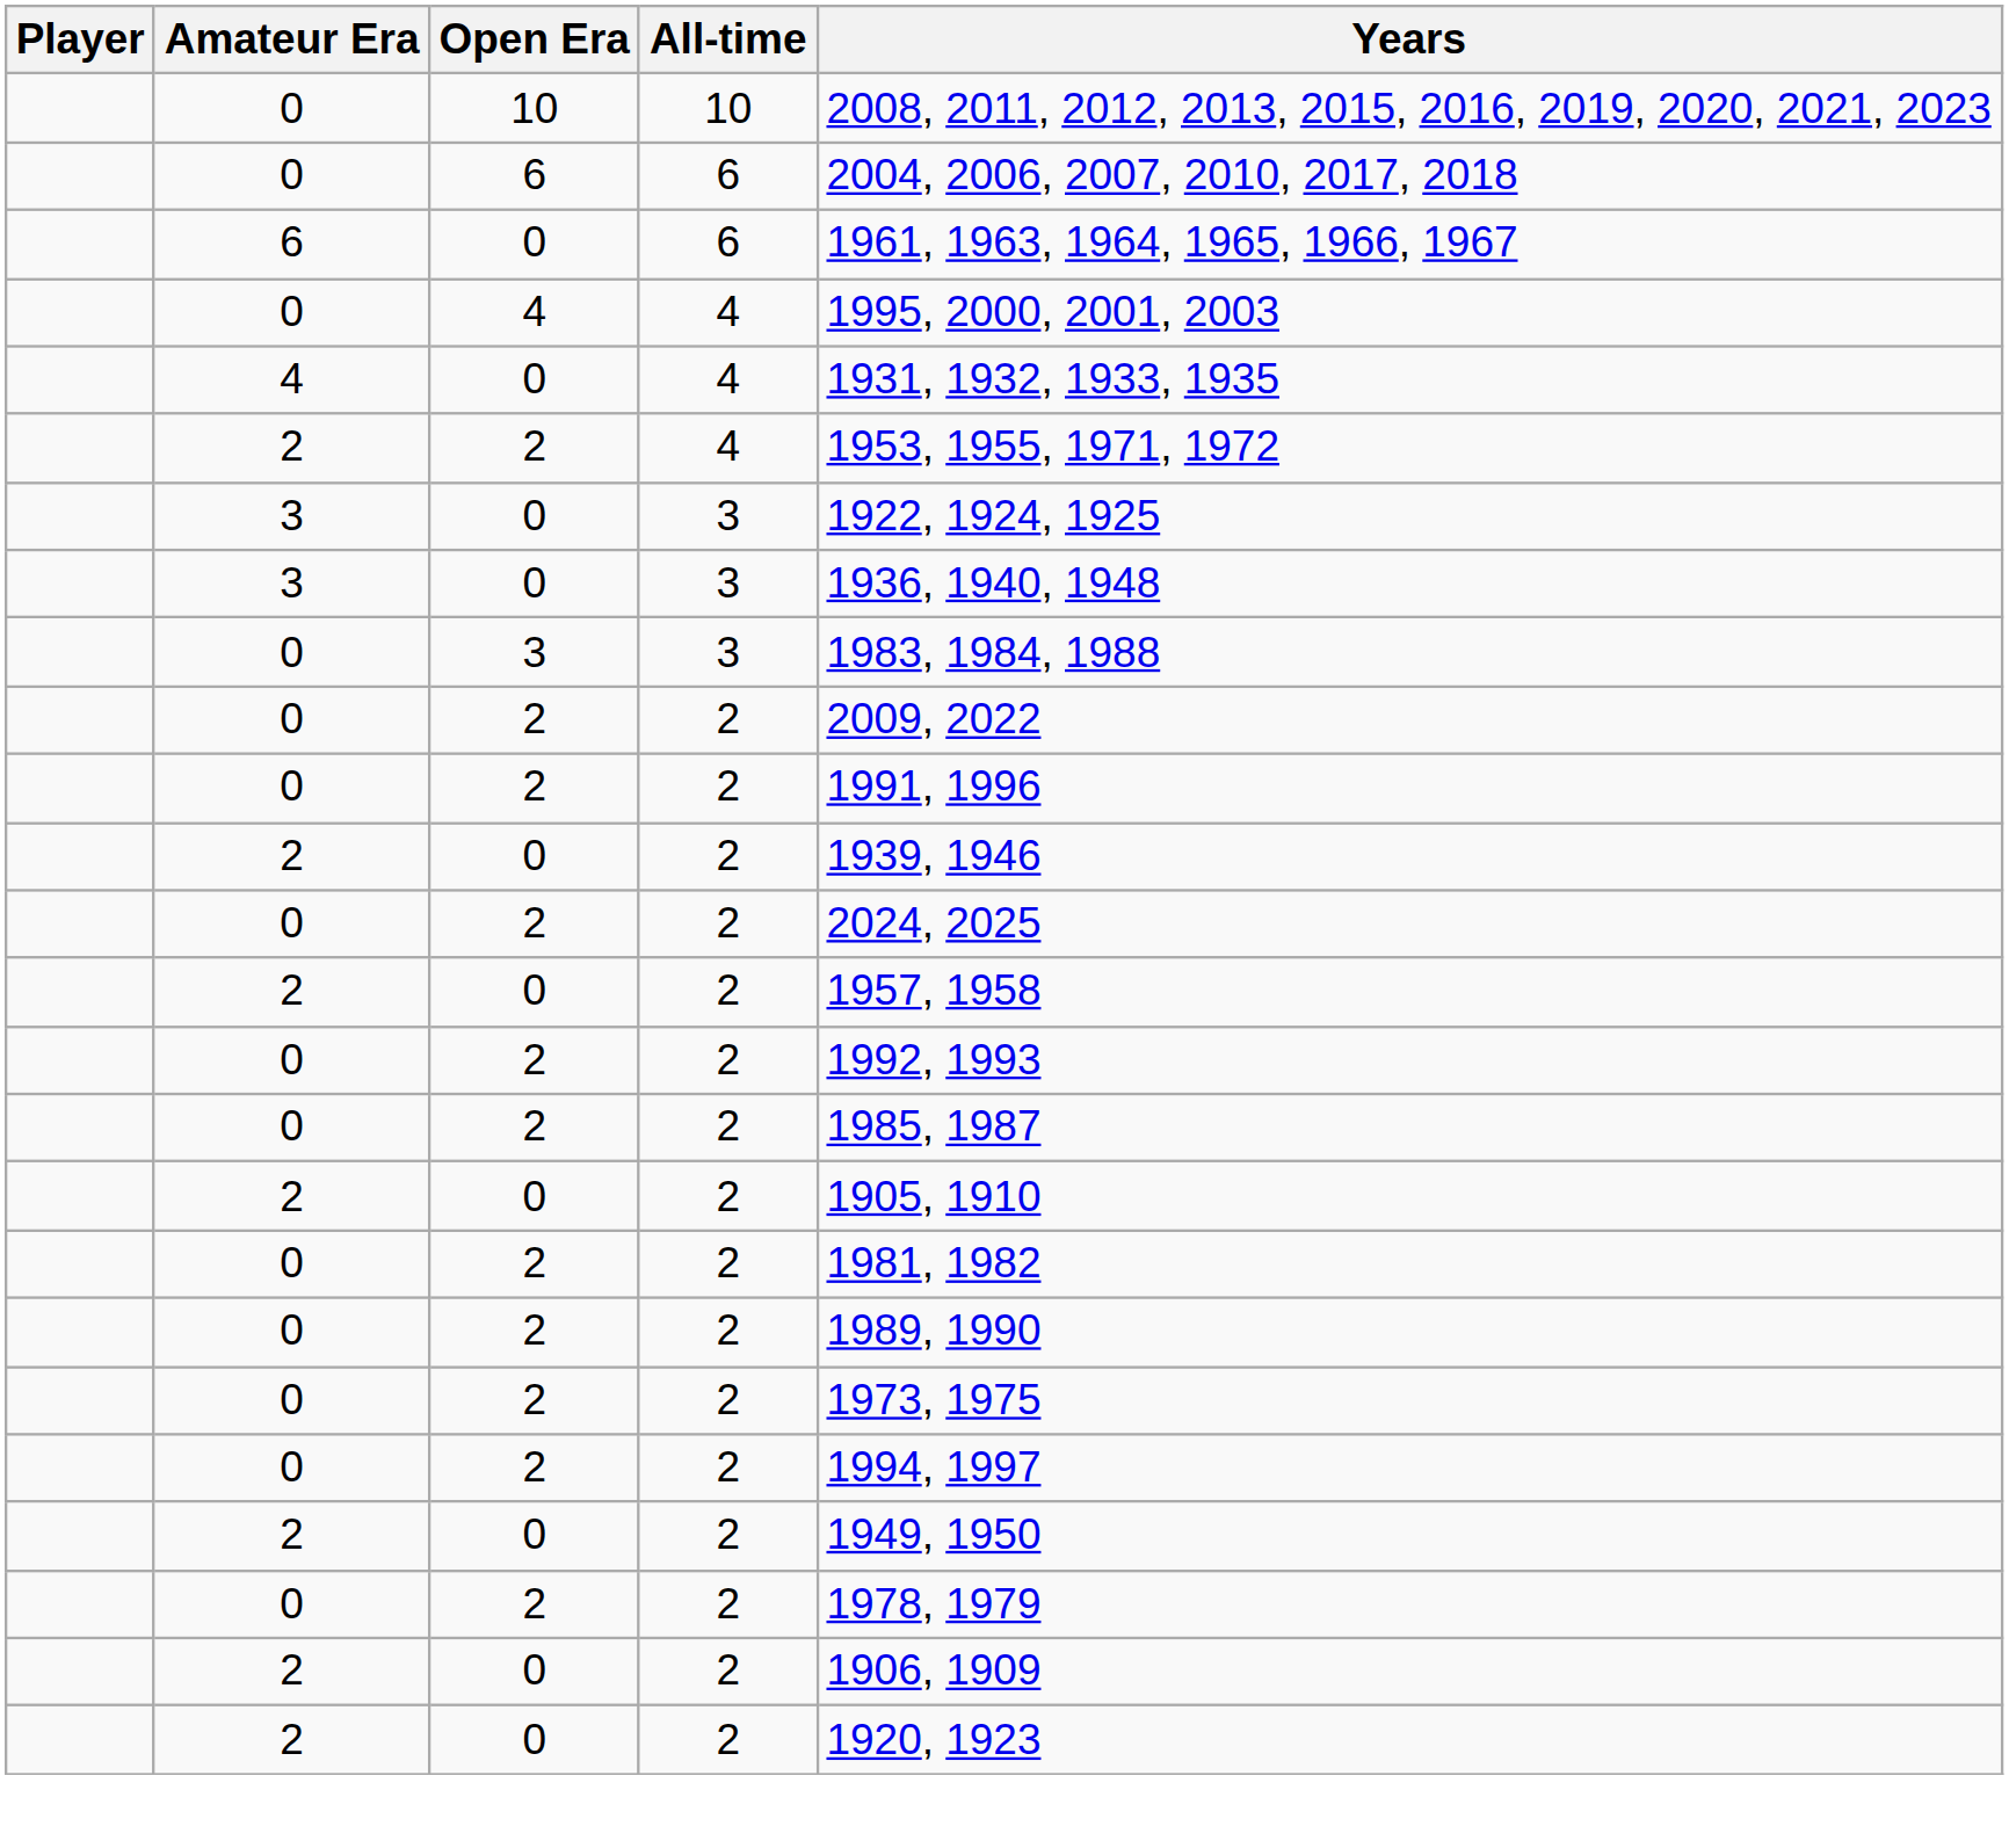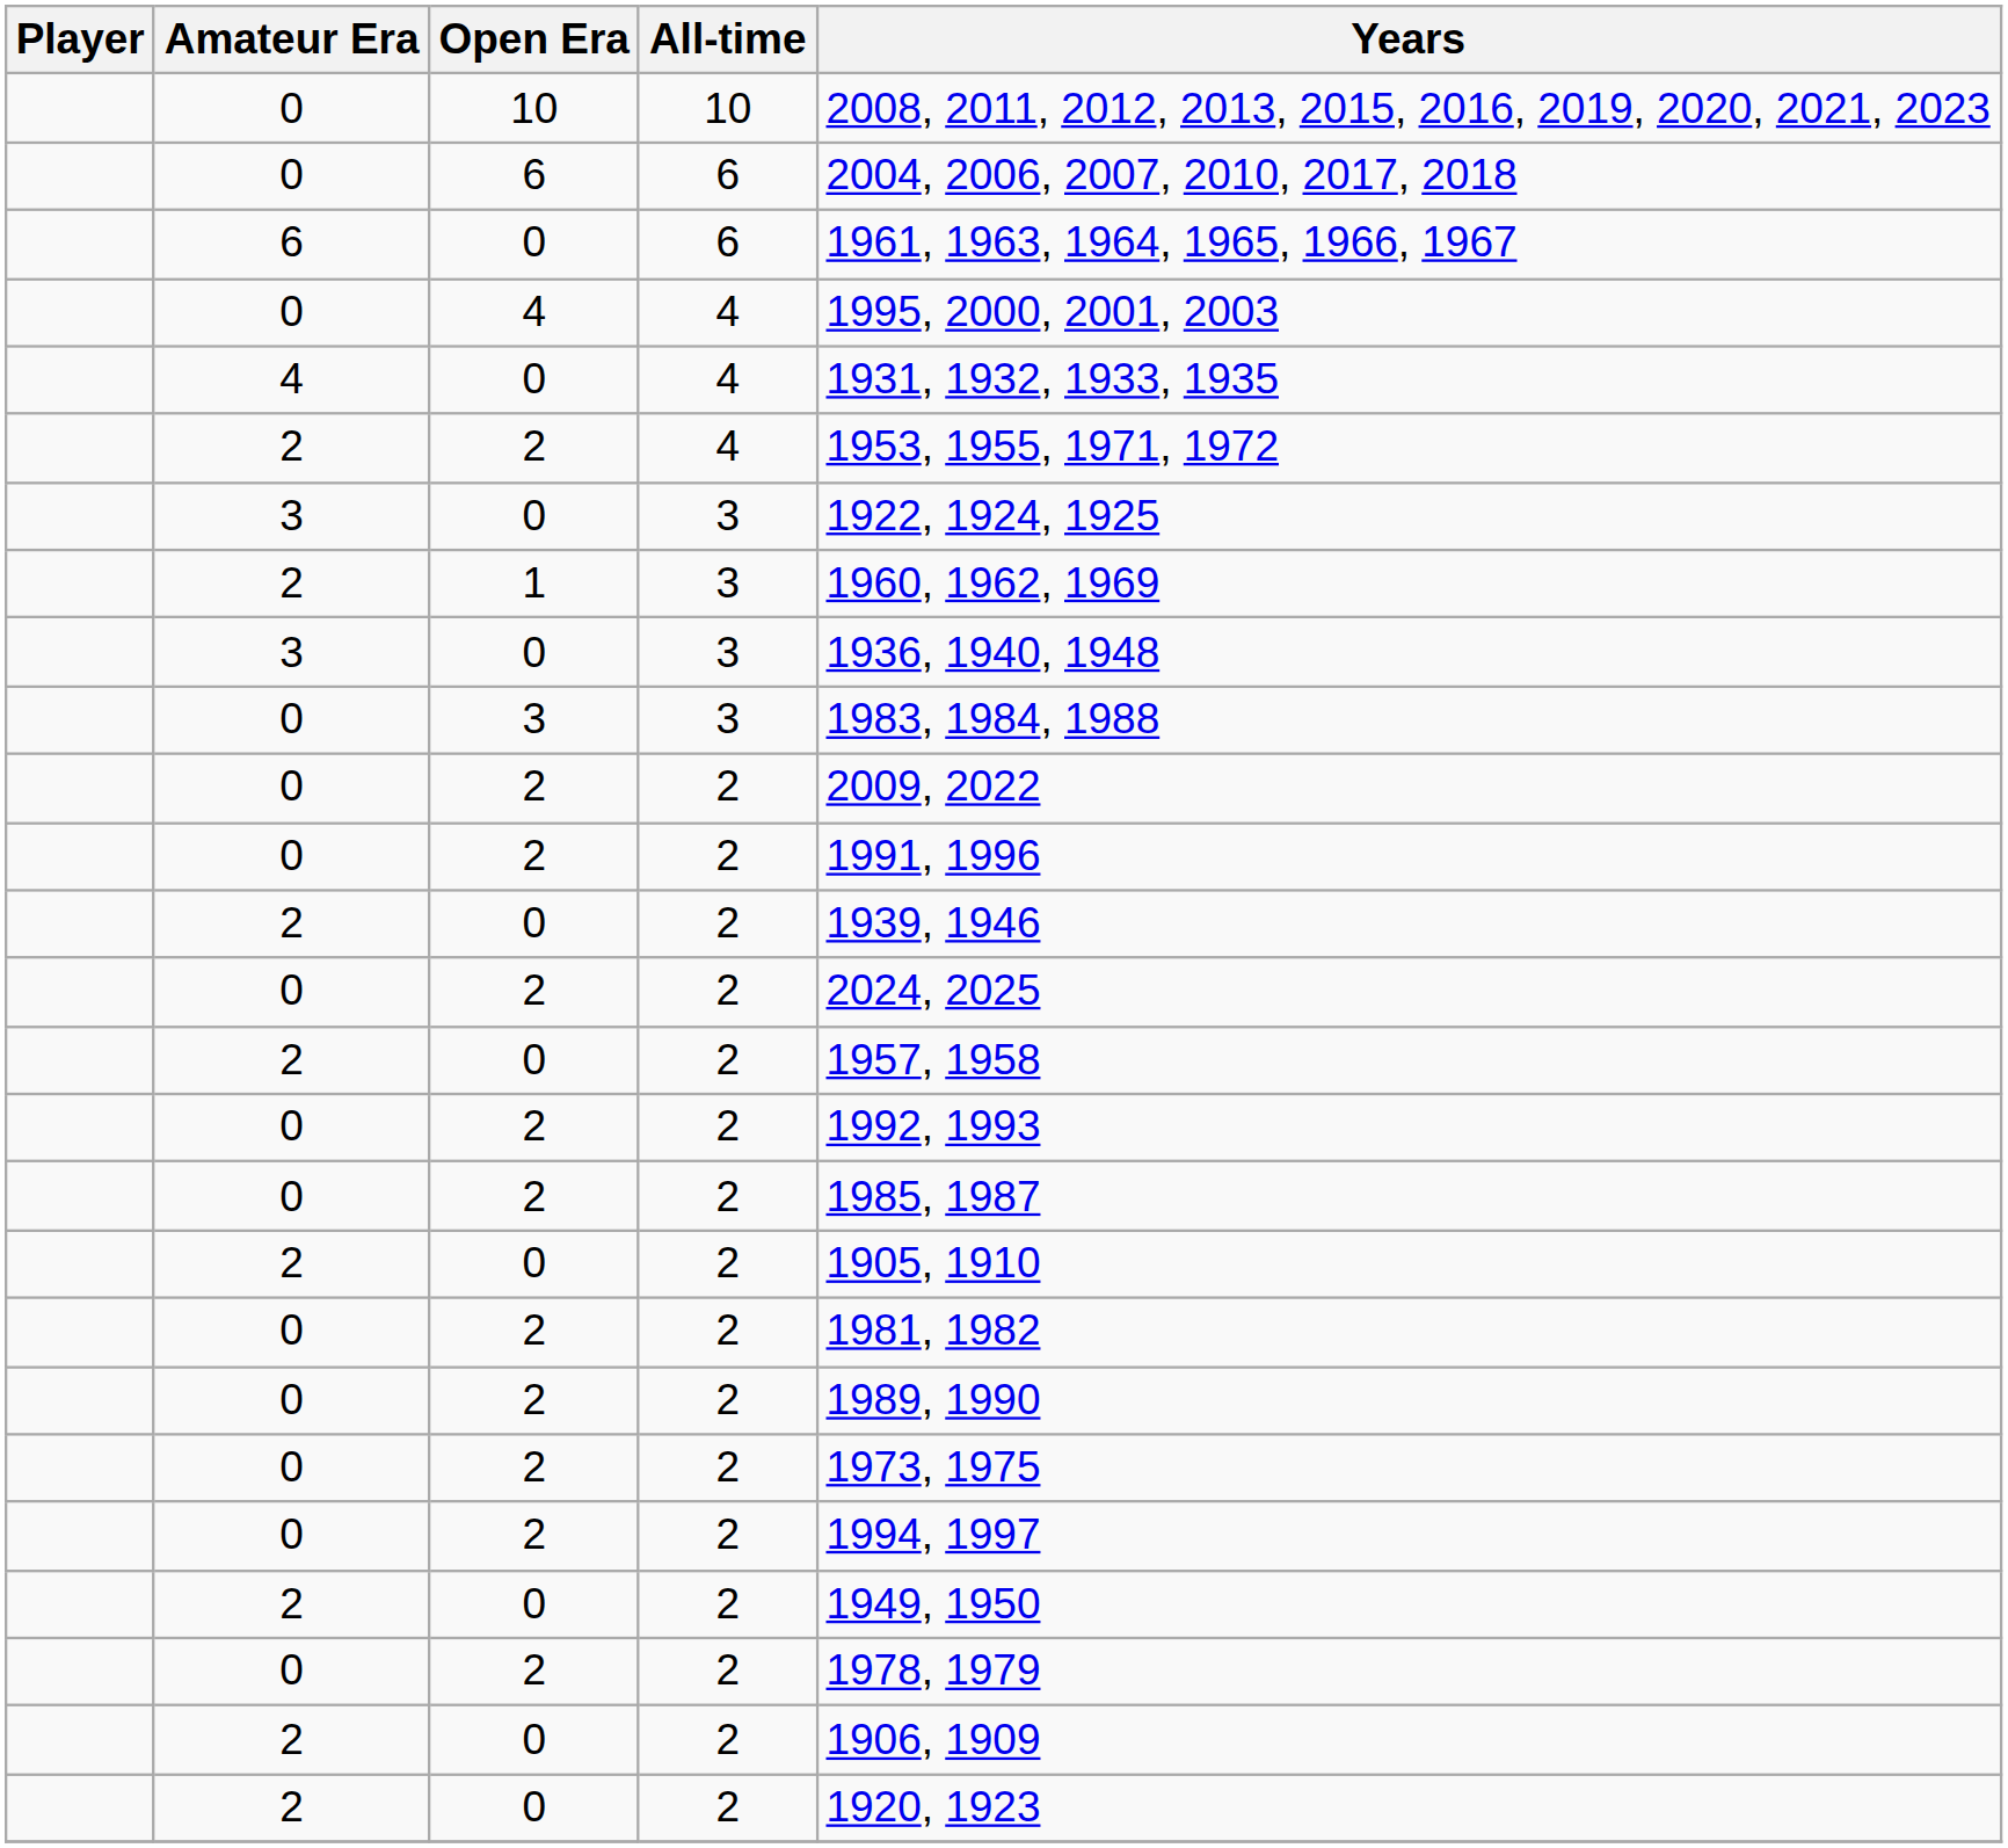 <table class="wikitable sortable">
 <tr>
 <th scope="col">Player</th>
 <th scope="col">Amateur Era</th>
 <th scope="col">Open Era</th>
 <th scope="col">All-time</th>
 <th scope="col" class="unsortable">Years</th>
 </tr>
 <tr>
 <td></td>
 <td align="center">0</td>
 <td align="center">10</td>
 <td align="center">10</td>
 <td><a href='#'>2008</a>, <a href='#'>2011</a>, <a href='#'>2012</a>, <a href='#'>2013</a>, <a href='#'>2015</a>, <a href='#'>2016</a>, <a href='#'>2019</a>, <a href='#'>2020</a>, <a href='#'>2021</a>, <a href='#'>2023</a></td>
 </tr>
 <tr>
 <td></td>
 <td align="center">0</td>
 <td align="center">6</td>
 <td align="center">6</td>
 <td><a href='#'>2004</a>, <a href='#'>2006</a>, <a href='#'>2007</a>, <a href='#'>2010</a>, <a href='#'>2017</a>, <a href='#'>2018</a></td>
 </tr>
 <tr>
 <td></td>
 <td align="center">6</td>
 <td align="center">0</td>
 <td align="center">6</td>
 <td><a href='#'>1961</a>, <a href='#'>1963</a>, <a href='#'>1964</a>, <a href='#'>1965</a>, <a href='#'>1966</a>, <a href='#'>1967</a></td>
 </tr>
 <tr>
 <td></td>
 <td align="center">0</td>
 <td align="center">4</td>
 <td align="center">4</td>
 <td><a href='#'>1995</a>, <a href='#'>2000</a>, <a href='#'>2001</a>, <a href='#'>2003</a></td>
 </tr>
 <tr>
 <td></td>
 <td align="center">4</td>
 <td align="center">0</td>
 <td align="center">4</td>
 <td><a href='#'>1931</a>, <a href='#'>1932</a>, <a href='#'>1933</a>, <a href='#'>1935</a></td>
 </tr>
 <tr>
 <td></td>
 <td align="center">2</td>
 <td align="center">2</td>
 <td align="center">4</td>
 <td><a href='#'>1953</a>, <a href='#'>1955</a>, <a href='#'>1971</a>, <a href='#'>1972</a></td>
 </tr>
 <tr>
 <td></td>
 <td align="center">3</td>
 <td align="center">0</td>
 <td align="center">3</td>
 <td><a href='#'>1922</a>, <a href='#'>1924</a>, <a href='#'>1925</a></td>
+</tr>
+<tr>
+<td></td>
+<td align="center">2</td>
+<td align="center">1</td>
+<td align="center">3</td>
+<td><a href='#'>1960</a>, <a href='#'>1962</a>, <a href='#'>1969</a></td>
 </tr>
 <tr>
 <td></td>
 <td align="center">3</td>
 <td align="center">0</td>
 <td align="center">3</td>
 <td><a href='#'>1936</a>, <a href='#'>1940</a>, <a href='#'>1948</a></td>
 </tr>
 <tr>
 <td></td>
 <td align="center">0</td>
 <td align="center">3</td>
 <td align="center">3</td>
 <td><a href='#'>1983</a>, <a href='#'>1984</a>, <a href='#'>1988</a></td>
 </tr>
 <tr>
 <td></td>
 <td align="center">0</td>
 <td align="center">2</td>
 <td align="center">2</td>
 <td><a href='#'>2009</a>, <a href='#'>2022</a></td>
 </tr>
 <tr>
 <td></td>
 <td align="center">0</td>
 <td align="center">2</td>
 <td align="center">2</td>
 <td><a href='#'>1991</a>, <a href='#'>1996</a></td>
 </tr>
 <tr>
 <td></td>
 <td align="center">2</td>
 <td align="center">0</td>
 <td align="center">2</td>
 <td><a href='#'>1939</a>, <a href='#'>1946</a></td>
 </tr>
 <tr>
 <td></td>
 <td align="center">0</td>
 <td align="center">2</td>
 <td align="center">2</td>
 <td><a href='#'>2024</a>, <a href='#'>2025</a></td>
 </tr>
 <tr>
 <td></td>
 <td align="center">2</td>
 <td align="center">0</td>
 <td align="center">2</td>
 <td><a href='#'>1957</a>, <a href='#'>1958</a></td>
 </tr>
 <tr>
 <td></td>
 <td align="center">0</td>
 <td align="center">2</td>
 <td align="center">2</td>
 <td><a href='#'>1992</a>, <a href='#'>1993</a></td>
 </tr>
 <tr>
 <td></td>
 <td align="center">0</td>
 <td align="center">2</td>
 <td align="center">2</td>
 <td><a href='#'>1985</a>, <a href='#'>1987</a></td>
 </tr>
 <tr>
 <td></td>
 <td align="center">2</td>
 <td align="center">0</td>
 <td align="center">2</td>
 <td><a href='#'>1905</a>, <a href='#'>1910</a></td>
 </tr>
 <tr>
 <td></td>
 <td align="center">0</td>
 <td align="center">2</td>
 <td align="center">2</td>
 <td><a href='#'>1981</a>, <a href='#'>1982</a></td>
 </tr>
 <tr>
 <td></td>
 <td align="center">0</td>
 <td align="center">2</td>
 <td align="center">2</td>
 <td><a href='#'>1989</a>, <a href='#'>1990</a></td>
 </tr>
 <tr>
 <td></td>
 <td align="center">0</td>
 <td align="center">2</td>
 <td align="center">2</td>
 <td><a href='#'>1973</a>, <a href='#'>1975</a></td>
 </tr>
 <tr>
 <td></td>
 <td align="center">0</td>
 <td align="center">2</td>
 <td align="center">2</td>
 <td><a href='#'>1994</a>, <a href='#'>1997</a></td>
 </tr>
 <tr>
 <td></td>
 <td align="center">2</td>
 <td align="center">0</td>
 <td align="center">2</td>
 <td><a href='#'>1949</a>, <a href='#'>1950</a></td>
 </tr>
 <tr>
 <td></td>
 <td align="center">0</td>
 <td align="center">2</td>
 <td align="center">2</td>
 <td><a href='#'>1978</a>, <a href='#'>1979</a></td>
 </tr>
 <tr>
 <td></td>
 <td align="center">2</td>
 <td align="center">0</td>
 <td align="center">2</td>
 <td><a href='#'>1906</a>, <a href='#'>1909</a></td>
 </tr>
 <tr>
 <td></td>
 <td align="center">2</td>
 <td align="center">0</td>
 <td align="center">2</td>
 <td><a href='#'>1920</a>, <a href='#'>1923</a></td>
 </tr>
 <tr>
 </tr>
 </table>
